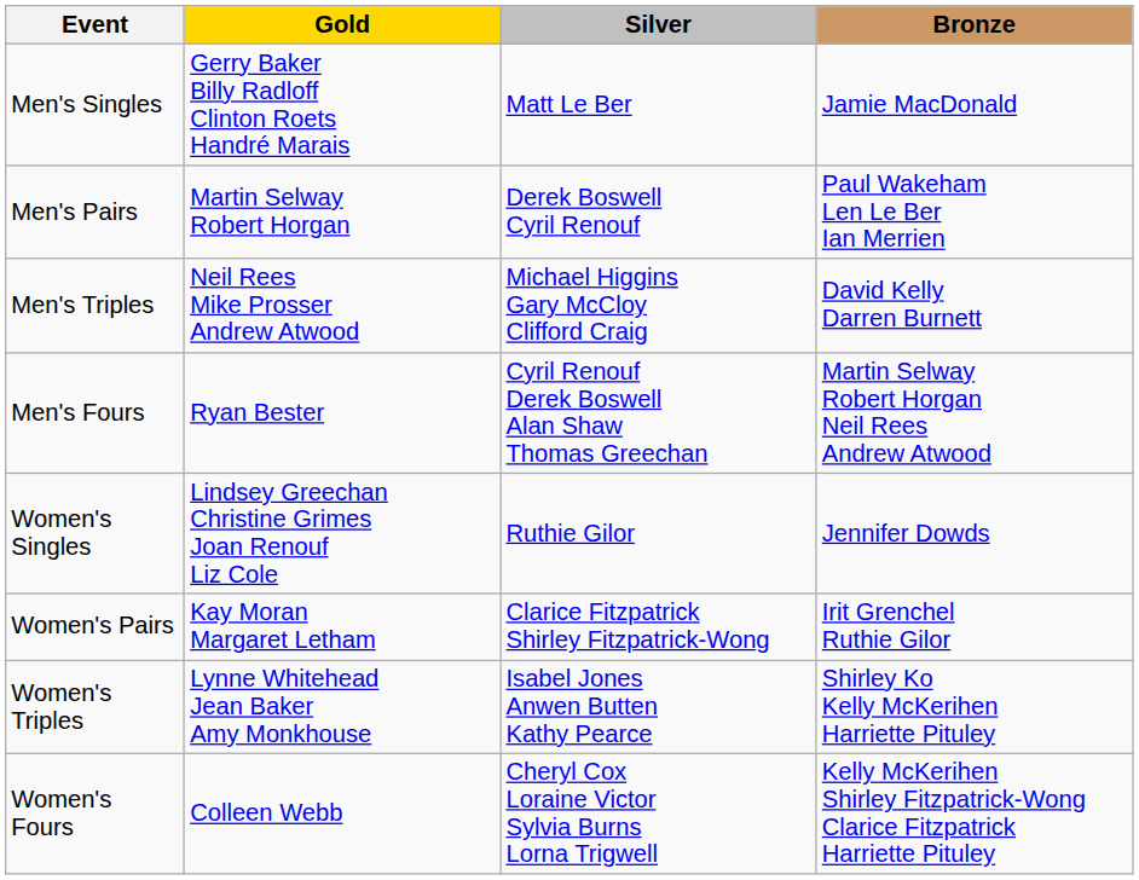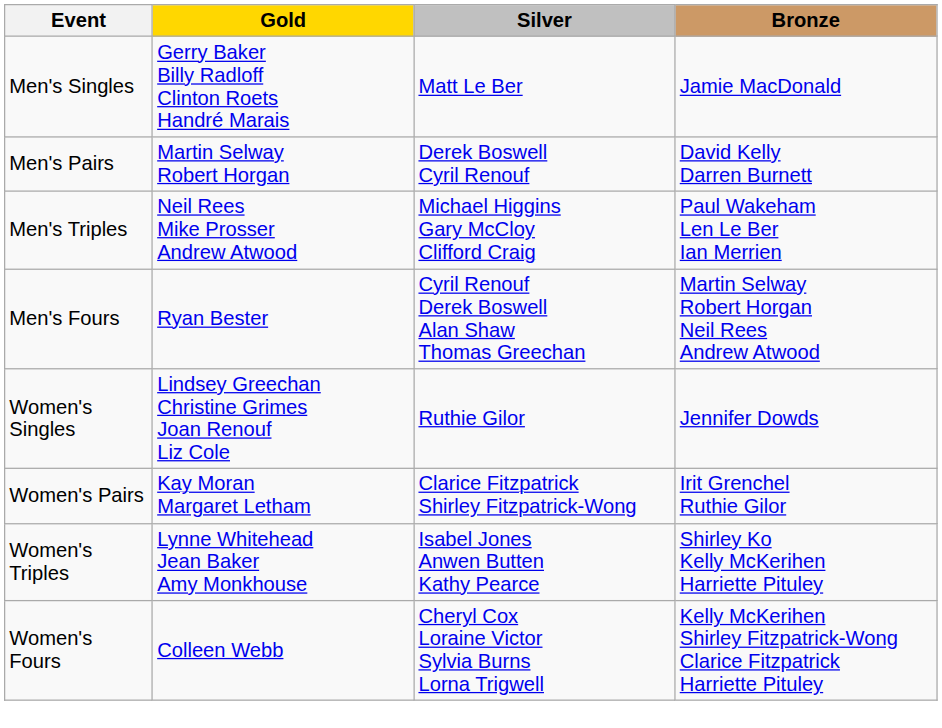 <table class="wikitable" style="font-size: 100%">
 <tr>
 <th width=110>Event</th>
 <th width=200 style="background-color: gold;">Gold</th>
 <th width=200 style="background-color: silver;">Silver</th>
 <th width=200 style="background-color: #cc9966;">Bronze</th>
 </tr>
 <tr>
 <td>Men's Singles</td>
 <td> <a href='#'>Gerry Baker</a><br><a href='#'>Billy Radloff</a><br><a href='#'>Clinton Roets</a><br><a href='#'>Handré Marais</a></td>
 <td> <a href='#'>Matt Le Ber</a></td>
 <td> <a href='#'>Jamie MacDonald</a></td>
 </tr>
 <tr>
 <td>Men's Pairs</td>
 <td> <a href='#'>Martin Selway</a><br><a href='#'>Robert Horgan</a></td>
 <td> <a href='#'>Derek Boswell</a><br><a href='#'>Cyril Renouf</a></td>
-<td> <a href='#'>Paul Wakeham</a><br><a href='#'>Len Le Ber</a><br><a href='#'>Ian Merrien</a></td>
+<td> <a href='#'>David Kelly</a><br> <a href='#'>Darren Burnett</a></td>
 </tr>
 <tr>
 <td>Men's Triples</td>
 <td> <a href='#'>Neil Rees</a><br><a href='#'>Mike Prosser</a><br><a href='#'>Andrew Atwood</a></td>
 <td> <a href='#'>Michael Higgins</a><br><a href='#'>Gary McCloy</a><br><a href='#'>Clifford Craig</a></td>
-<td> <a href='#'>David Kelly</a><br> <a href='#'>Darren Burnett</a></td>
+<td> <a href='#'>Paul Wakeham</a><br><a href='#'>Len Le Ber</a><br><a href='#'>Ian Merrien</a></td>
 </tr>
 <tr>
 <td>Men's Fours</td>
 <td> <a href='#'>Ryan Bester</a></td>
 <td> <a href='#'>Cyril Renouf</a><br> <a href='#'>Derek Boswell</a><br><a href='#'>Alan Shaw</a><br><a href='#'>Thomas Greechan</a></td>
 <td> <a href='#'>Martin Selway</a><br><a href='#'>Robert Horgan</a><br><a href='#'>Neil Rees</a><br><a href='#'>Andrew Atwood</a></td>
 </tr>
 <tr>
 <td>Women's Singles</td>
 <td> <a href='#'>Lindsey Greechan</a><br><a href='#'>Christine Grimes</a><br><a href='#'>Joan Renouf</a><br><a href='#'>Liz Cole</a></td>
 <td> <a href='#'>Ruthie Gilor</a></td>
 <td> <a href='#'>Jennifer Dowds</a></td>
 </tr>
 <tr>
 <td>Women's Pairs</td>
 <td> <a href='#'>Kay Moran</a><br><a href='#'>Margaret Letham</a></td>
 <td> <a href='#'>Clarice Fitzpatrick</a><br><a href='#'>Shirley Fitzpatrick-Wong</a></td>
 <td> <a href='#'>Irit Grenchel</a> <br> <a href='#'>Ruthie Gilor</a></td>
 </tr>
 <tr>
 <td>Women's Triples</td>
 <td> <a href='#'>Lynne Whitehead</a><br><a href='#'>Jean Baker</a><br><a href='#'>Amy Monkhouse</a></td>
 <td> <a href='#'>Isabel Jones</a><br><a href='#'>Anwen Butten</a><br><a href='#'>Kathy Pearce</a></td>
 <td> <a href='#'>Shirley Ko</a><br><a href='#'>Kelly McKerihen</a><br><a href='#'>Harriette Pituley</a></td>
 </tr>
 <tr>
 <td>Women's Fours</td>
 <td> <a href='#'>Colleen Webb</a></td>
 <td> <a href='#'>Cheryl Cox</a><br><a href='#'>Loraine Victor</a><br><a href='#'>Sylvia Burns</a><br><a href='#'>Lorna Trigwell</a></td>
 <td> <a href='#'>Kelly McKerihen</a><br><a href='#'>Shirley Fitzpatrick-Wong</a><br><a href='#'>Clarice Fitzpatrick</a><br><a href='#'>Harriette Pituley</a></td>
 </tr>
 </table>
